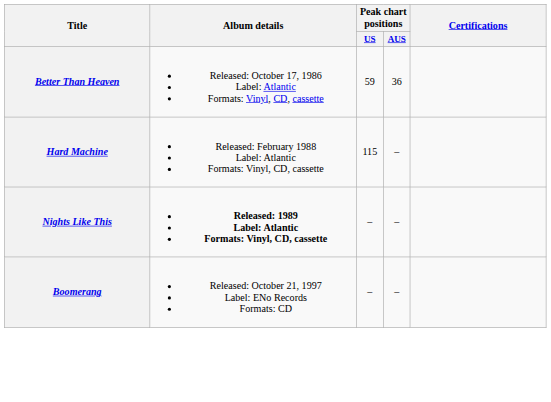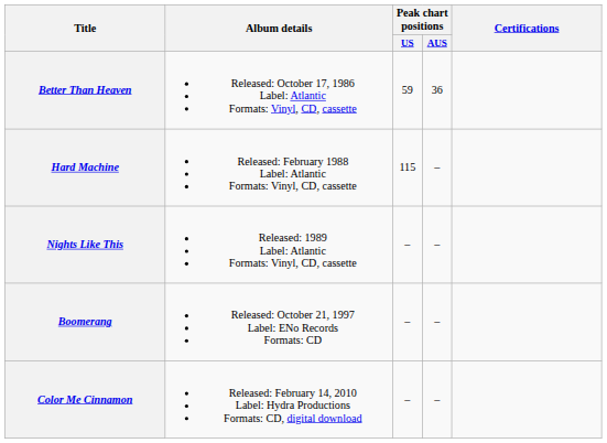 <table class="wikitable plainrowheaders" style="text-align:center;">
 <tr>
 <th scope="col" rowspan="2" style="width:14em;">Title</th>
 <th scope="col" rowspan="2" style="width:20em;">Album details</th>
 <th scope="col" colspan="2">Peak chart positions</th>
 <th scope="col" rowspan="2" style="width:13em;"><a href='#'>Certifications</a></th>
 </tr>
 <tr>
 <th scope="col" style="width:2.5em;font-size:90%;"><a href='#'>US</a><br></th>
 <th scope="col" style="width:2.5em;font-size:90%;"><a href='#'>AUS</a><br></th>
 </tr>
 <tr>
 <th scope="row"><em><a href='#'>Better Than Heaven</a></em></th>
 <td><br><ul><li>Released: October 17, 1986</li><li>Label: <a href='#'>Atlantic</a></li><li>Formats: <a href='#'>Vinyl</a>, <a href='#'>CD</a>, <a href='#'>cassette</a></li></ul></td>
 <td>59</td>
 <td>36</td>
 <td></td>
 </tr>
 <tr>
 <th scope="row"><em><a href='#'>Hard Machine</a></em></th>
 <td><br><ul><li>Released: February 1988</li><li>Label: Atlantic</li><li>Formats: Vinyl, CD, cassette</li></ul></td>
 <td>115</td>
 <td>–</td>
 <td></td>
 </tr>
 <tr>
 <th scope="row"><em><a href='#'>Nights Like This</a></em></th>
-<td><strong><br><ul><li>Released: 1989</li><li>Label: Atlantic</li><li>Formats: Vinyl, CD, cassette</li></ul></strong></td>
+<td><br><ul><li>Released: 1989</li><li>Label: Atlantic</li><li>Formats: Vinyl, CD, cassette</li></ul></td>
 <td>–</td>
 <td>–</td>
 <td></td>
 </tr>
 <tr>
 <th scope="row"><em><a href='#'>Boomerang</a></em></th>
 <td><br><ul><li>Released: October 21, 1997</li><li>Label: ENo Records</li><li>Formats: CD</li></ul></td>
 <td>–</td>
 <td>–</td>
 <td></td>
 </tr>
+<tr>
+<th scope="row"><em><a href='#'>Color Me Cinnamon</a></em></th>
+<td><br><ul><li>Released: February 14, 2010</li><li>Label: Hydra Productions</li><li>Formats: CD, <a href='#'>digital download</a></li></ul></td>
+<td>–</td>
+<td>–</td>
+<td></td>
+</tr>
 </table>
